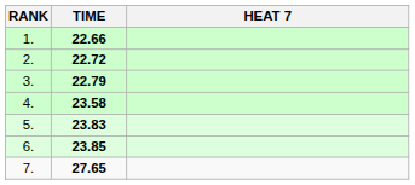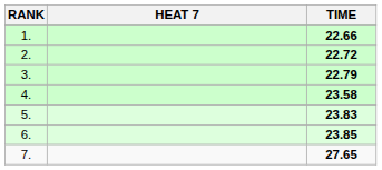 <table class="wikitable" style="border-collapse: collapse; font-size: 90%;">
 <tr>
 <th>RANK</th>
+<th style="width: 20em">HEAT 7</th>
 <th style="width: 5em">TIME</th>
-<th style="width: 20em">HEAT 7</th>
 </tr>
 <tr style="background:#ccffcc;">
 <td align="center">1.</td>
+<td></td>
 <td align="center"><strong>22.66</strong></td>
-<td></td>
 </tr>
 <tr style="background:#ccffcc;">
 <td align="center">2.</td>
+<td></td>
 <td align="center"><strong>22.72</strong></td>
-<td></td>
 </tr>
 <tr style="background:#ccffcc;">
 <td align="center">3.</td>
+<td></td>
 <td align="center"><strong>22.79</strong></td>
-<td></td>
 </tr>
 <tr style="background:#ccffcc;">
 <td align="center">4.</td>
+<td></td>
 <td align="center"><strong>23.58</strong></td>
-<td></td>
 </tr>
 <tr style="background:#ddffdd;">
 <td align="center">5.</td>
+<td></td>
 <td align="center"><strong>23.83</strong></td>
-<td></td>
 </tr>
 <tr style="background:#ddffdd;">
 <td align="center">6.</td>
+<td></td>
 <td align="center"><strong>23.85</strong></td>
-<td></td>
 </tr>
 <tr>
 <td align="center">7.</td>
+<td></td>
 <td align="center"><strong>27.65</strong></td>
-<td></td>
 </tr>
 </table>
